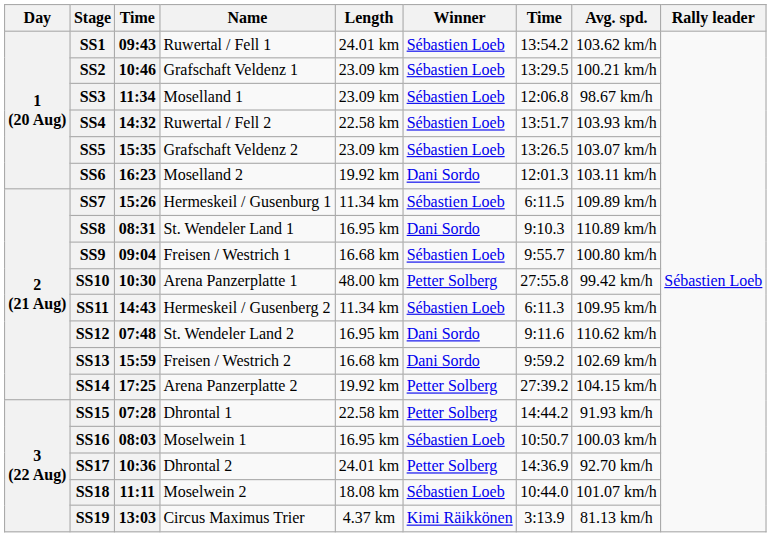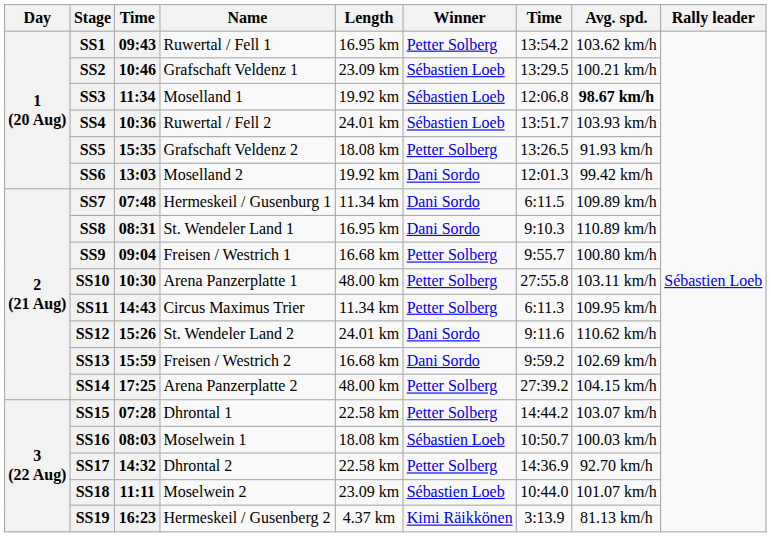 <table class="wikitable" style="text-align: center; font-size: 90%; max-width: 950px;">
 <tr>
 <th>Day</th>
 <th>Stage</th>
 <th>Time</th>
 <th>Name</th>
 <th>Length</th>
 <th>Winner</th>
 <th>Time</th>
 <th>Avg. spd.</th>
 <th>Rally leader</th>
 </tr>
 <tr>
 <th rowspan=6>1<br>(20 Aug)</th>
 <th>SS1</th>
 <th>09:43</th>
 <td align=left>Ruwertal / Fell 1</td>
-<td>24.01 km</td>
-<td align=left> <a href='#'>Sébastien Loeb</a></td>
+<td>16.95 km</td>
+<td align=left> <a href='#'>Petter Solberg</a></td>
 <td>13:54.2</td>
 <td>103.62 km/h</td>
 <td rowspan=19 align=left> <a href='#'>Sébastien Loeb</a></td>
 </tr>
 <tr>
 <th>SS2</th>
 <th>10:46</th>
 <td align=left>Grafschaft Veldenz 1</td>
 <td>23.09 km</td>
 <td align=left> <a href='#'>Sébastien Loeb</a></td>
 <td>13:29.5</td>
 <td>100.21 km/h</td>
 </tr>
 <tr>
 <th>SS3</th>
 <th>11:34</th>
 <td align=left>Moselland 1</td>
-<td>23.09 km</td>
+<td>19.92 km</td>
 <td align=left> <a href='#'>Sébastien Loeb</a></td>
 <td>12:06.8</td>
-<td>98.67 km/h</td>
+<td><strong>98.67 km/h</strong></td>
 </tr>
 <tr>
 <th>SS4</th>
-<th>14:32</th>
+<th>10:36</th>
 <td align=left>Ruwertal / Fell 2</td>
-<td>22.58 km</td>
+<td>24.01 km</td>
 <td align=left> <a href='#'>Sébastien Loeb</a></td>
 <td>13:51.7</td>
 <td>103.93 km/h</td>
 </tr>
 <tr>
 <th>SS5</th>
 <th>15:35</th>
 <td align=left>Grafschaft Veldenz 2</td>
-<td>23.09 km</td>
-<td align=left> <a href='#'>Sébastien Loeb</a></td>
+<td>18.08 km</td>
+<td align=left> <a href='#'>Petter Solberg</a></td>
 <td>13:26.5</td>
-<td>103.07 km/h</td>
+<td>91.93 km/h</td>
 </tr>
 <tr>
 <th>SS6</th>
-<th>16:23</th>
+<th>13:03</th>
 <td align=left>Moselland 2</td>
 <td>19.92 km</td>
 <td align=left> <a href='#'>Dani Sordo</a></td>
 <td>12:01.3</td>
-<td>103.11 km/h</td>
+<td>99.42 km/h</td>
 </tr>
 <tr>
 <th rowspan=8>2<br>(21 Aug)</th>
 <th>SS7</th>
-<th>15:26</th>
+<th>07:48</th>
 <td align=left>Hermeskeil / Gusenburg 1</td>
 <td>11.34 km</td>
-<td align=left> <a href='#'>Sébastien Loeb</a></td>
+<td align=left> <a href='#'>Dani Sordo</a></td>
 <td>6:11.5</td>
 <td>109.89 km/h</td>
 </tr>
 <tr>
 <th>SS8</th>
 <th>08:31</th>
 <td align=left>St. Wendeler Land 1</td>
 <td>16.95 km</td>
 <td align=left> <a href='#'>Dani Sordo</a></td>
 <td>9:10.3</td>
 <td>110.89 km/h</td>
 </tr>
 <tr>
 <th>SS9</th>
 <th>09:04</th>
 <td align=left>Freisen / Westrich 1</td>
 <td>16.68 km</td>
-<td align=left> <a href='#'>Sébastien Loeb</a></td>
+<td align=left> <a href='#'>Petter Solberg</a></td>
 <td>9:55.7</td>
 <td>100.80 km/h</td>
 </tr>
 <tr>
 <th>SS10</th>
 <th>10:30</th>
 <td align=left>Arena Panzerplatte 1</td>
 <td>48.00 km</td>
 <td align=left> <a href='#'>Petter Solberg</a></td>
 <td>27:55.8</td>
-<td>99.42 km/h</td>
+<td>103.11 km/h</td>
 </tr>
 <tr>
 <th>SS11</th>
 <th>14:43</th>
-<td align=left>Hermeskeil / Gusenberg 2</td>
+<td align=left>Circus Maximus Trier</td>
 <td>11.34 km</td>
-<td align=left> <a href='#'>Sébastien Loeb</a></td>
+<td align=left> <a href='#'>Petter Solberg</a></td>
 <td>6:11.3</td>
 <td>109.95 km/h</td>
 </tr>
 <tr>
 <th>SS12</th>
-<th>07:48</th>
+<th>15:26</th>
 <td align=left>St. Wendeler Land 2</td>
-<td>16.95 km</td>
+<td>24.01 km</td>
 <td align=left> <a href='#'>Dani Sordo</a></td>
 <td>9:11.6</td>
 <td>110.62 km/h</td>
 </tr>
 <tr>
 <th>SS13</th>
 <th>15:59</th>
 <td align=left>Freisen / Westrich 2</td>
 <td>16.68 km</td>
 <td align=left> <a href='#'>Dani Sordo</a></td>
 <td>9:59.2</td>
 <td>102.69 km/h</td>
 </tr>
 <tr>
 <th>SS14</th>
 <th>17:25</th>
 <td align=left>Arena Panzerplatte 2</td>
-<td>19.92 km</td>
+<td>48.00 km</td>
 <td align=left> <a href='#'>Petter Solberg</a></td>
 <td>27:39.2</td>
 <td>104.15 km/h</td>
 </tr>
 <tr>
 <th rowspan=5>3<br>(22 Aug)</th>
 <th>SS15</th>
 <th>07:28</th>
 <td align=left>Dhrontal 1</td>
 <td>22.58 km</td>
 <td align=left> <a href='#'>Petter Solberg</a></td>
 <td>14:44.2</td>
-<td>91.93 km/h</td>
+<td>103.07 km/h</td>
 </tr>
 <tr>
 <th>SS16</th>
 <th>08:03</th>
 <td align=left>Moselwein 1</td>
-<td>16.95 km</td>
+<td>18.08 km</td>
 <td align=left> <a href='#'>Sébastien Loeb</a></td>
 <td>10:50.7</td>
 <td>100.03 km/h</td>
 </tr>
 <tr>
 <th>SS17</th>
-<th>10:36</th>
+<th>14:32</th>
 <td align=left>Dhrontal 2</td>
-<td>24.01 km</td>
+<td>22.58 km</td>
 <td align=left> <a href='#'>Petter Solberg</a></td>
 <td>14:36.9</td>
 <td>92.70 km/h</td>
 </tr>
 <tr>
 <th>SS18</th>
 <th>11:11</th>
 <td align=left>Moselwein 2</td>
-<td>18.08 km</td>
+<td>23.09 km</td>
 <td align=left>  <a href='#'>Sébastien Loeb</a></td>
 <td>10:44.0</td>
 <td>101.07 km/h</td>
 </tr>
 <tr>
 <th>SS19</th>
-<th>13:03</th>
-<td align=left>Circus Maximus Trier</td>
+<th>16:23</th>
+<td align=left>Hermeskeil / Gusenberg 2</td>
 <td>4.37 km</td>
 <td align=left> <a href='#'>Kimi Räikkönen</a></td>
 <td>3:13.9</td>
 <td>81.13 km/h</td>
 </tr>
 </table>
